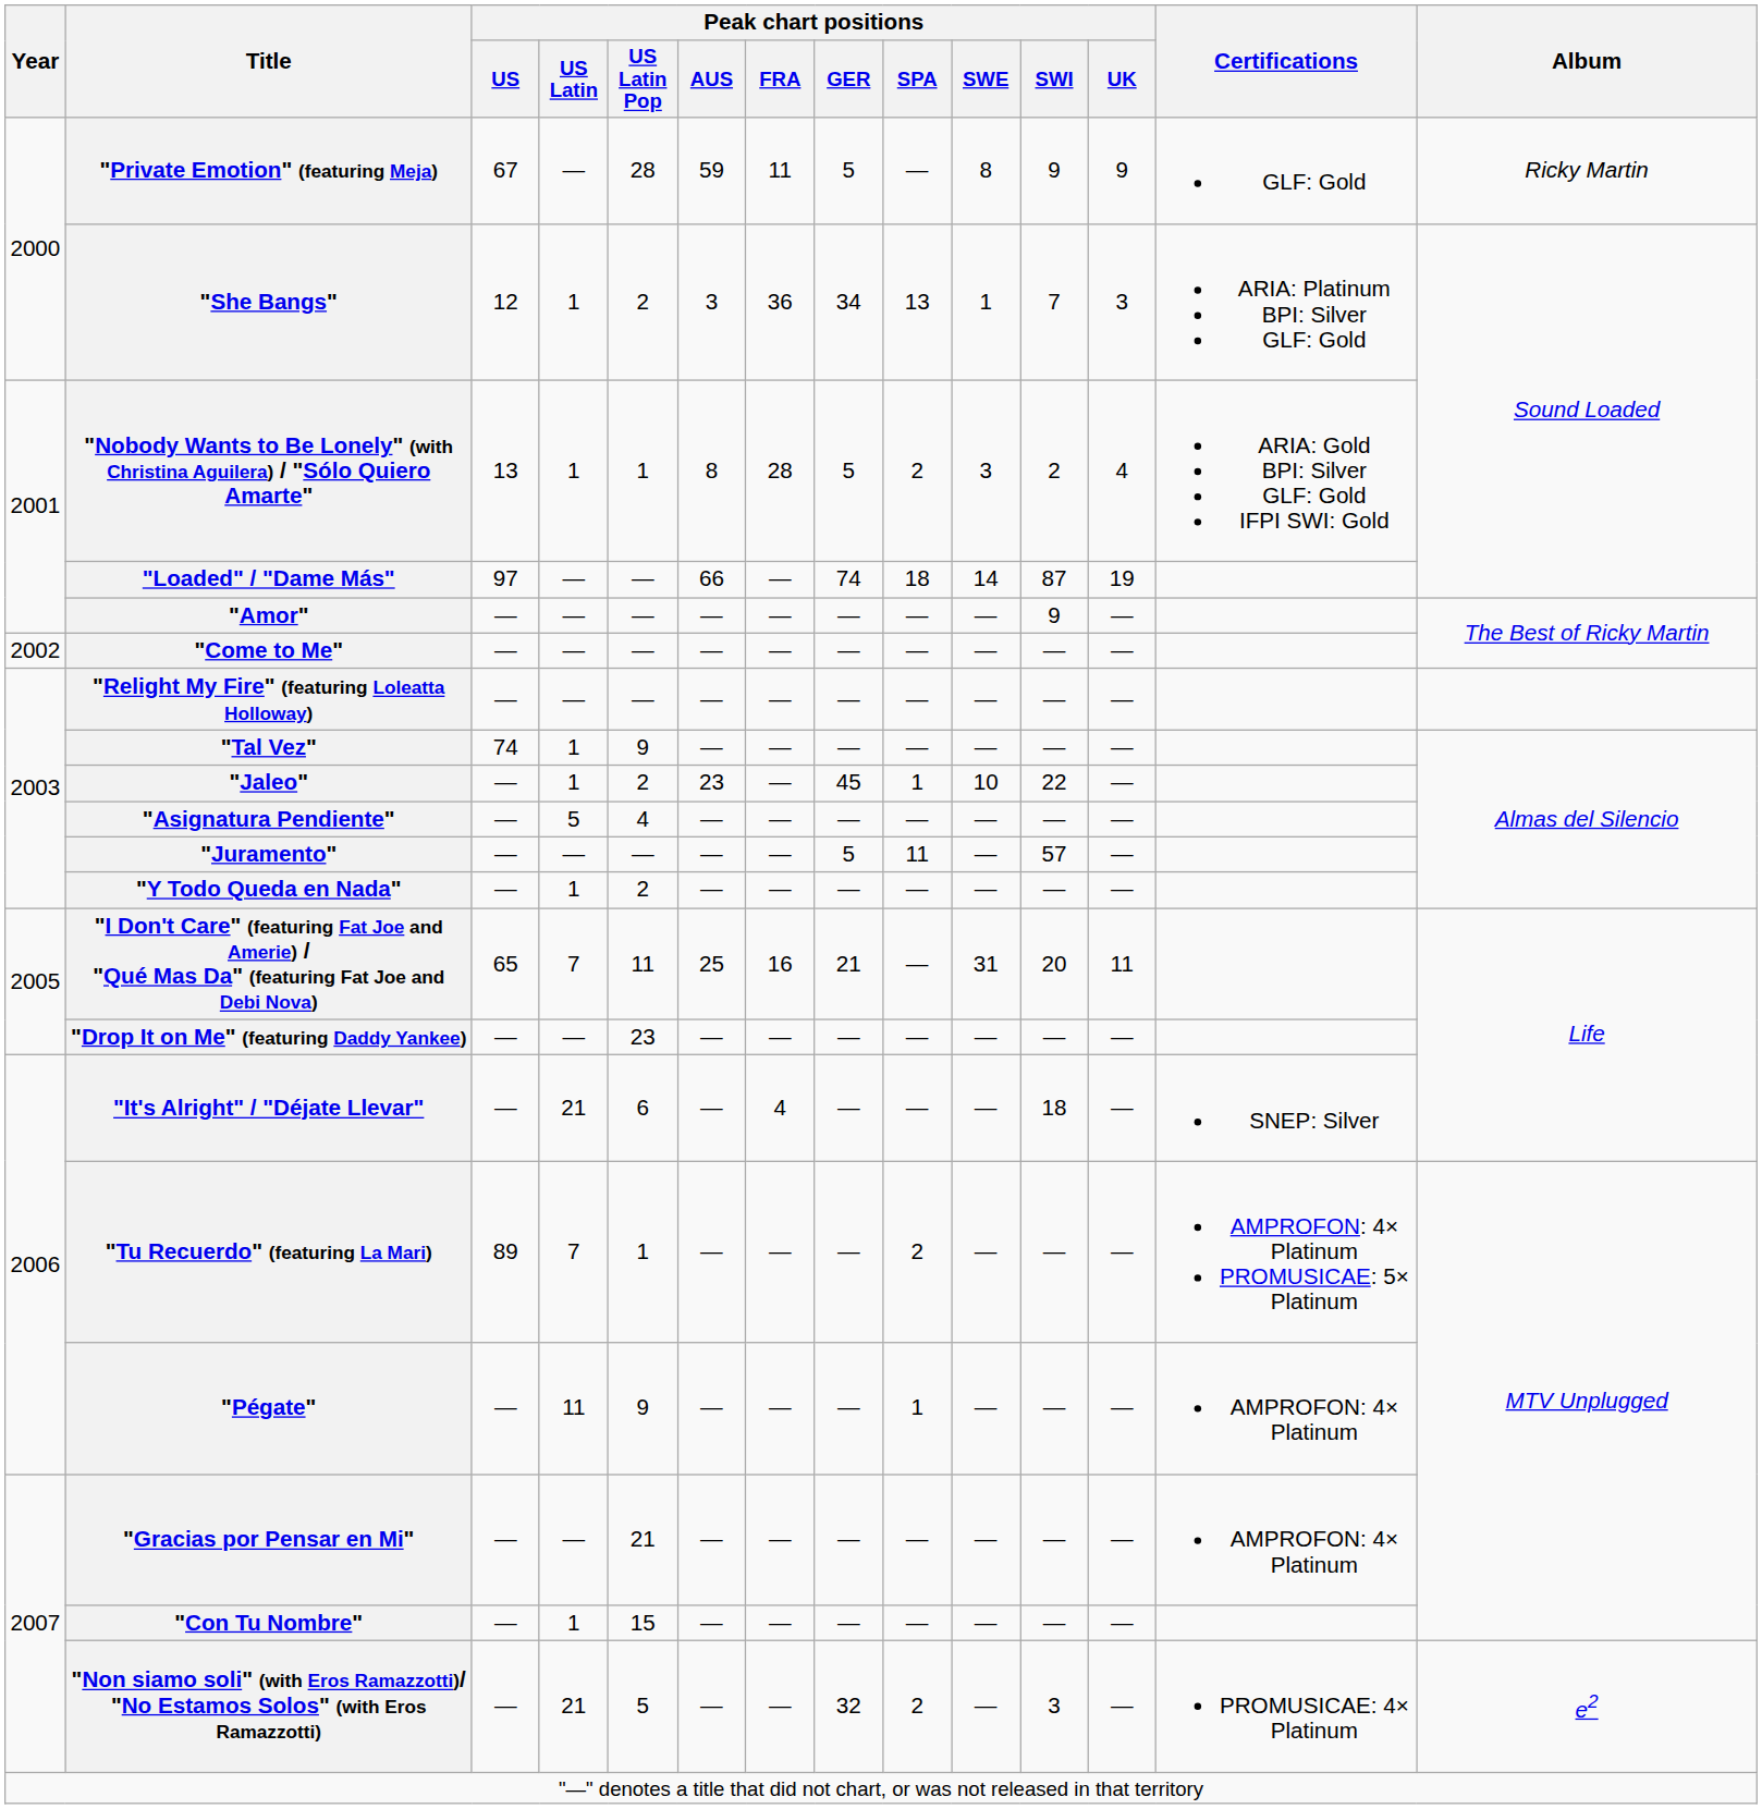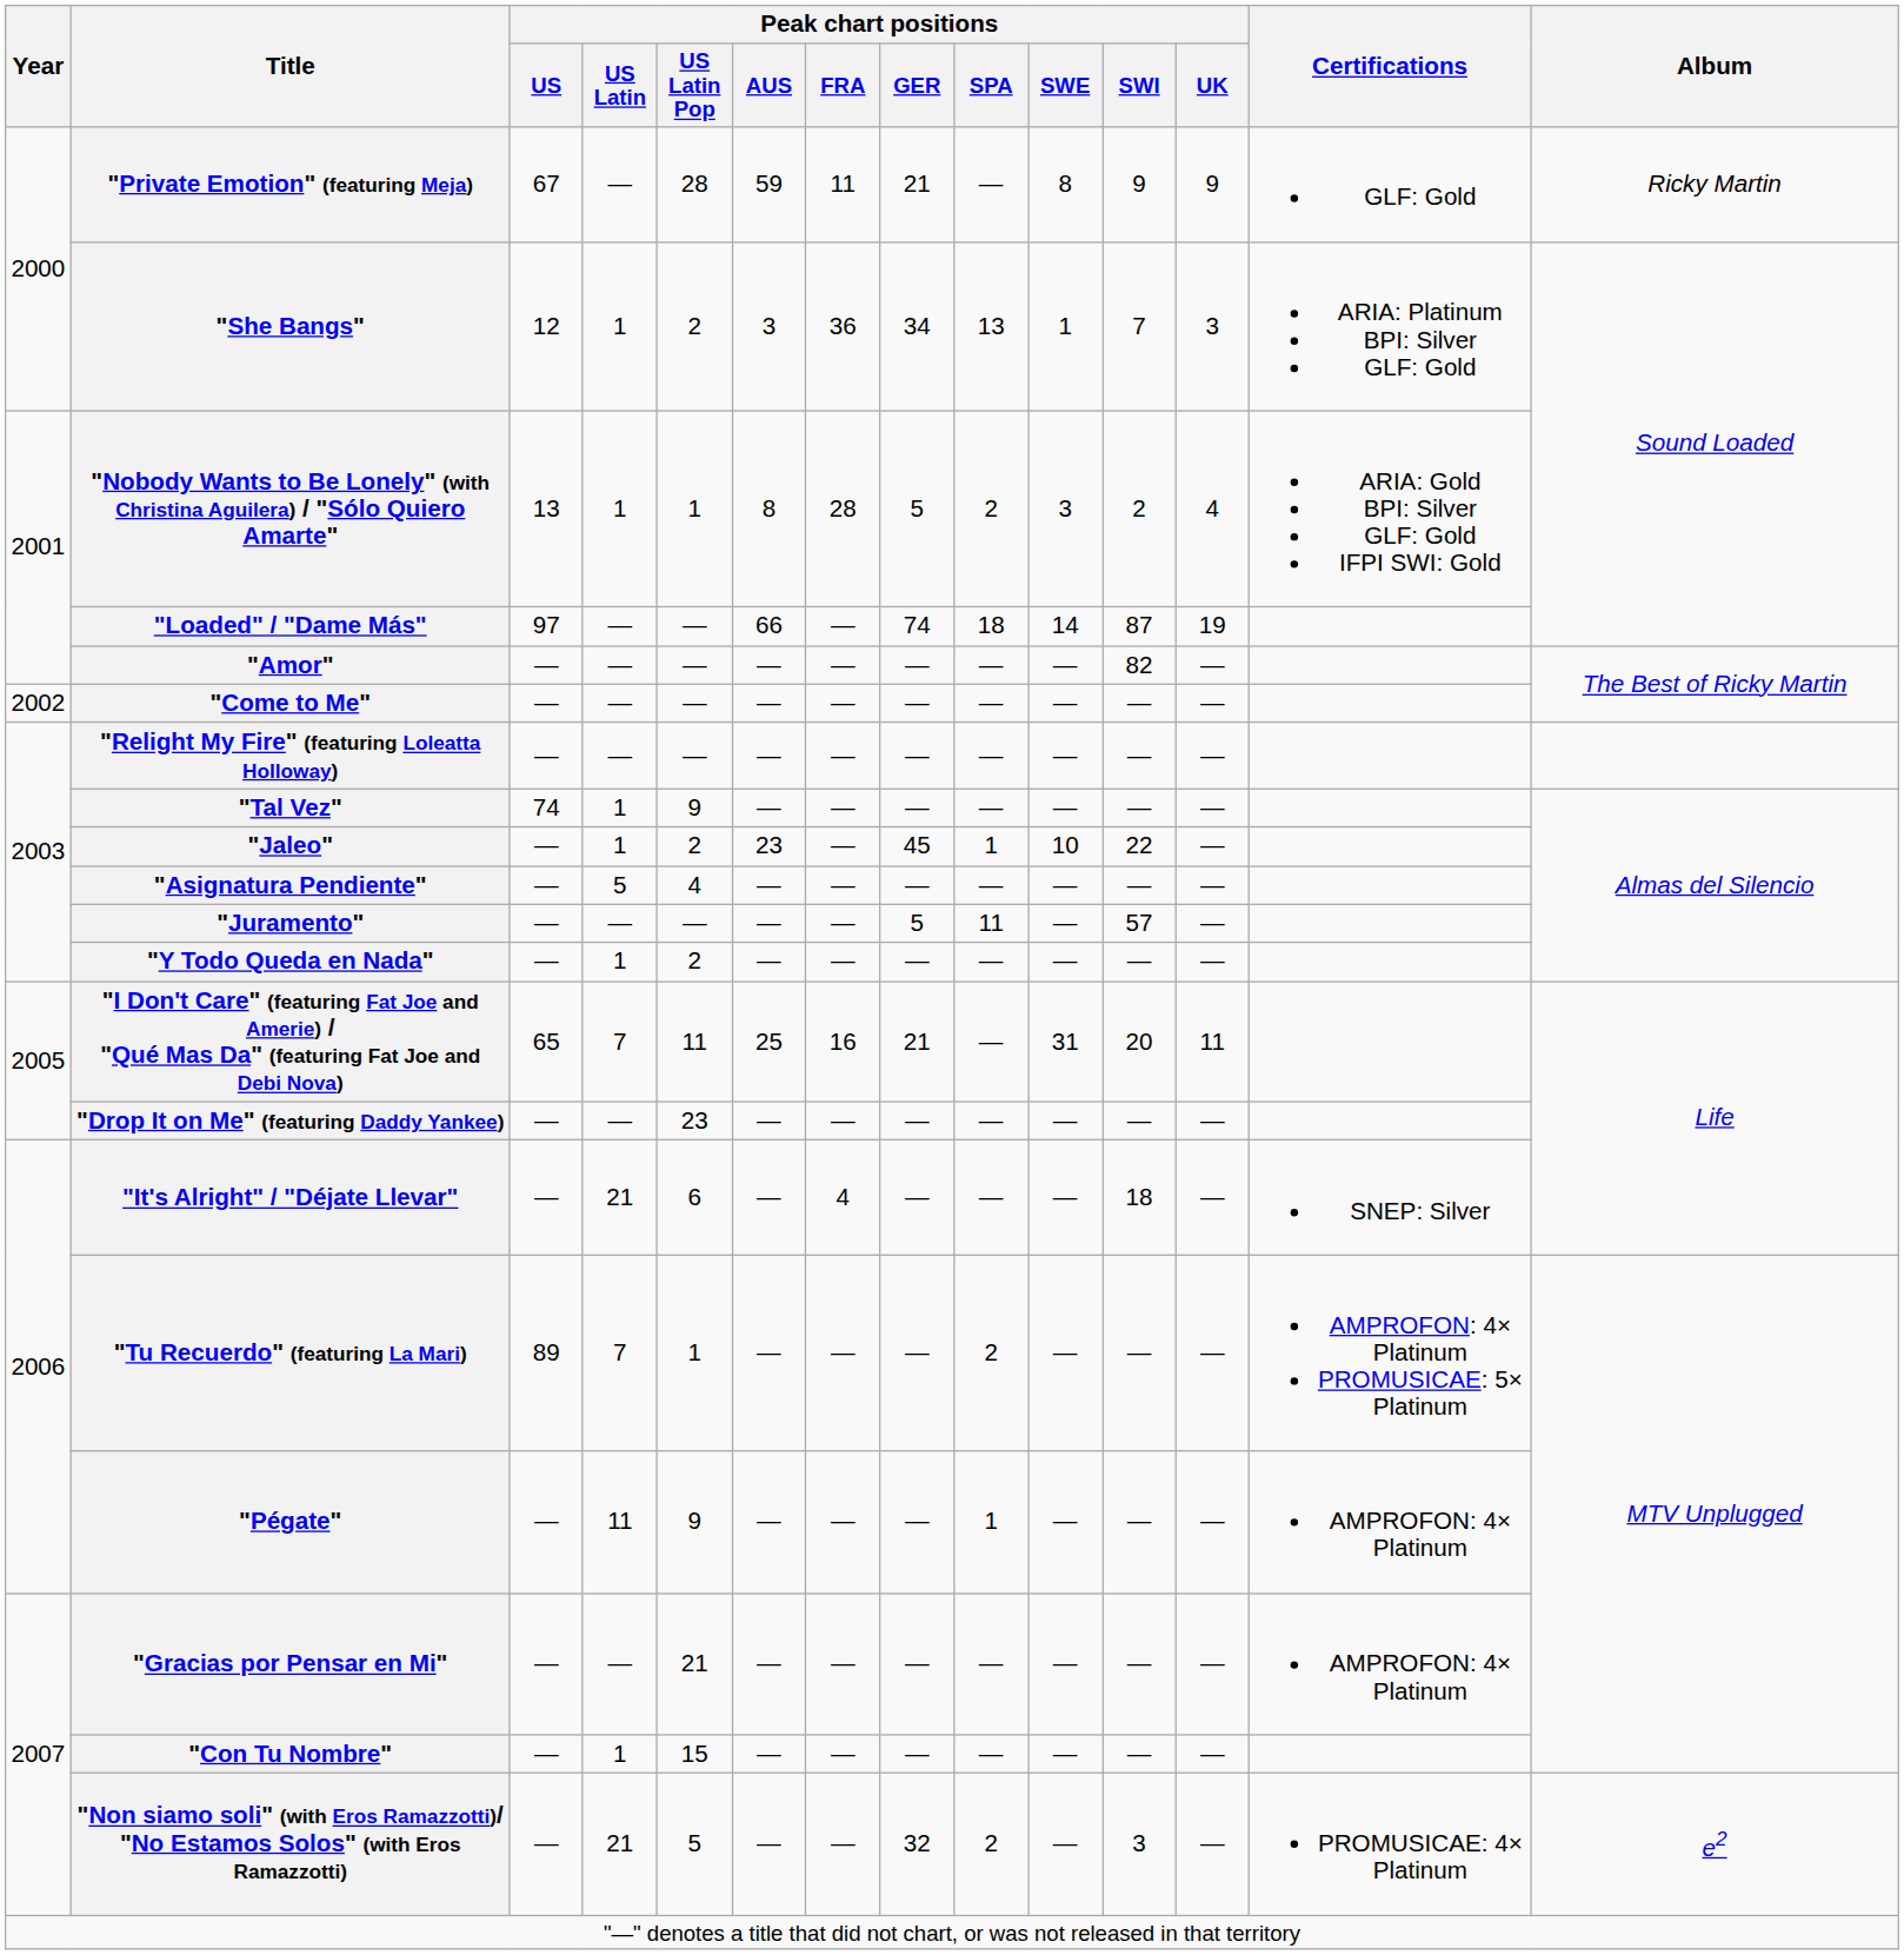 <table class="wikitable plainrowheaders" style="text-align:center">
 <tr>
 <th scope="col" rowspan="2" width="30">Year</th>
 <th scope="col" rowspan="2" width="300">Title</th>
 <th scope="col" colspan="10">Peak chart positions</th>
 <th scope="col" rowspan="2" width="181"><a href='#'>Certifications</a></th>
 <th scope="col" rowspan="2" width="250">Album</th>
 </tr>
 <tr>
 <th scope="col" style="width:3em;font-size:90%;" !width="25"><a href='#'>US</a><br></th>
 <th scope="col" style="width:3em;font-size:90%;" !width="25"><a href='#'>US Latin</a><br></th>
 <th scope="col" style="width:3em;font-size:90%;" !width="25"><a href='#'>US Latin Pop</a><br></th>
 <th scope="col" style="width:3em;font-size:90%;" !width="25"><a href='#'>AUS</a><br></th>
 <th scope="col" style="width:3em;font-size:90%;" !width="25"><a href='#'>FRA</a><br></th>
 <th scope="col" style="width:3em;font-size:90%;" !width="25"><a href='#'>GER</a><br></th>
 <th scope="col" style="width:3em;font-size:90%;" !width="25"><a href='#'>SPA</a><br></th>
 <th scope="col" style="width:3em;font-size:90%;" !width="25"><a href='#'>SWE</a><br></th>
 <th scope="col" style="width:3em;font-size:90%;" !width="25"><a href='#'>SWI</a><br></th>
 <th scope="col" style="width:3em;font-size:90%;" !width="25"><a href='#'>UK</a><br></th>
 </tr>
 <tr>
 <td style="text-align:center;" rowspan="2">2000</td>
 <th scope="row">"<a href='#'>Private Emotion</a>" <small>(featuring <a href='#'>Meja</a>)</small></th>
 <td>67</td>
 <td>—</td>
 <td>28</td>
 <td>59</td>
 <td>11</td>
-<td>5</td>
+<td>21</td>
 <td>—</td>
 <td>8</td>
 <td>9</td>
 <td>9</td>
 <td><br><ul><li>GLF: Gold</li></ul></td>
 <td><em>Ricky Martin</em></td>
 </tr>
 <tr>
 <th scope="row">"<a href='#'>She Bangs</a>"</th>
 <td>12</td>
 <td>1</td>
 <td>2</td>
 <td>3</td>
 <td>36</td>
 <td>34</td>
 <td>13</td>
 <td>1</td>
 <td>7</td>
 <td>3</td>
 <td><br><ul><li>ARIA: Platinum</li><li>BPI: Silver</li><li>GLF: Gold</li></ul></td>
 <td rowspan="3"><em><a href='#'>Sound Loaded</a></em></td>
 </tr>
 <tr>
 <td rowspan="3" style="text-align:center;">2001</td>
 <th scope="row">"<a href='#'>Nobody Wants to Be Lonely</a>" <small>(with <a href='#'>Christina Aguilera</a>)</small> / "<a href='#'>Sólo Quiero Amarte</a>"</th>
 <td>13</td>
 <td>1</td>
 <td>1</td>
 <td>8</td>
 <td>28</td>
 <td>5</td>
 <td>2</td>
 <td>3</td>
 <td>2</td>
 <td>4</td>
 <td><br><ul><li>ARIA: Gold</li><li>BPI: Silver</li><li>GLF: Gold</li><li>IFPI SWI: Gold</li></ul></td>
 </tr>
 <tr>
 <th scope="row"><a href='#'>"Loaded" / "Dame Más"</a></th>
 <td>97</td>
 <td>—</td>
 <td>—</td>
 <td>66</td>
 <td>—</td>
 <td>74</td>
 <td>18</td>
 <td>14</td>
 <td>87</td>
 <td>19</td>
 <td></td>
 </tr>
 <tr>
 <th scope="row">"<a href='#'>Amor</a>"</th>
 <td>—</td>
 <td>—</td>
 <td>—</td>
 <td>—</td>
 <td>—</td>
 <td>—</td>
 <td>—</td>
 <td>—</td>
-<td>9</td>
+<td>82</td>
 <td>—</td>
 <td></td>
 <td rowspan="2"><em><a href='#'>The Best of Ricky Martin</a></em></td>
 </tr>
 <tr>
 <td style="text-align:center;">2002</td>
 <th scope="row">"<a href='#'>Come to Me</a>"</th>
 <td>—</td>
 <td>—</td>
 <td>—</td>
 <td>—</td>
 <td>—</td>
 <td>—</td>
 <td>—</td>
 <td>—</td>
 <td>—</td>
 <td>—</td>
 <td></td>
 </tr>
 <tr>
 <td style="text-align:center;" rowspan="6">2003</td>
 <th scope="row">"<a href='#'>Relight My Fire</a>" <small>(featuring <a href='#'>Loleatta Holloway</a>)</small></th>
 <td>—</td>
 <td>—</td>
 <td>—</td>
 <td>—</td>
 <td>—</td>
 <td>—</td>
 <td>—</td>
 <td>—</td>
 <td>—</td>
 <td>—</td>
 <td></td>
 <td></td>
 </tr>
 <tr>
 <th scope="row">"<a href='#'>Tal Vez</a>"</th>
 <td>74</td>
 <td>1</td>
 <td>9</td>
 <td>—</td>
 <td>—</td>
 <td>—</td>
 <td>—</td>
 <td>—</td>
 <td>—</td>
 <td>—</td>
 <td></td>
 <td rowspan="5"><em><a href='#'>Almas del Silencio</a></em></td>
 </tr>
 <tr>
 <th scope="row">"<a href='#'>Jaleo</a>"</th>
 <td>—</td>
 <td>1</td>
 <td>2</td>
 <td>23</td>
 <td>—</td>
 <td>45</td>
 <td>1</td>
 <td>10</td>
 <td>22</td>
 <td>—</td>
 <td></td>
 </tr>
 <tr>
 <th scope="row">"<a href='#'>Asignatura Pendiente</a>"</th>
 <td>—</td>
 <td>5</td>
 <td>4</td>
 <td>—</td>
 <td>—</td>
 <td>—</td>
 <td>—</td>
 <td>—</td>
 <td>—</td>
 <td>—</td>
 <td></td>
 </tr>
 <tr>
 <th scope="row">"<a href='#'>Juramento</a>"</th>
 <td>—</td>
 <td>—</td>
 <td>—</td>
 <td>—</td>
 <td>—</td>
 <td>5</td>
 <td>11</td>
 <td>—</td>
 <td>57</td>
 <td>—</td>
 <td></td>
 </tr>
 <tr>
 <th scope="row">"<a href='#'>Y Todo Queda en Nada</a>"</th>
 <td>—</td>
 <td>1</td>
 <td>2</td>
 <td>—</td>
 <td>—</td>
 <td>—</td>
 <td>—</td>
 <td>—</td>
 <td>—</td>
 <td>—</td>
 <td></td>
 </tr>
 <tr>
 <td style="text-align:center;" rowspan="2">2005</td>
 <th scope="row">"<a href='#'>I Don't Care</a>" <small>(featuring <a href='#'>Fat Joe</a> and <a href='#'>Amerie</a>)</small> /<br>"<a href='#'>Qué Mas Da</a>" <small>(featuring Fat Joe and <a href='#'>Debi Nova</a>)</small></th>
 <td>65</td>
 <td>7</td>
 <td>11</td>
 <td>25</td>
 <td>16</td>
 <td>21</td>
 <td>—</td>
 <td>31</td>
 <td>20</td>
 <td>11</td>
 <td></td>
 <td rowspan="3"><em><a href='#'>Life</a></em></td>
 </tr>
 <tr>
 <th scope="row">"<a href='#'>Drop It on Me</a>" <small>(featuring <a href='#'>Daddy Yankee</a>)</small></th>
 <td>—</td>
 <td>—</td>
 <td>23</td>
 <td>—</td>
 <td>—</td>
 <td>—</td>
 <td>—</td>
 <td>—</td>
 <td>—</td>
 <td>—</td>
 <td></td>
 </tr>
 <tr>
 <td style="text-align:center;" rowspan="3">2006</td>
 <th scope="row"><a href='#'>"It's Alright" / "Déjate Llevar"</a></th>
 <td>—</td>
 <td>21</td>
 <td>6</td>
 <td>—</td>
 <td>4</td>
 <td>—</td>
 <td>—</td>
 <td>—</td>
 <td>18</td>
 <td>—</td>
 <td><br><ul><li>SNEP: Silver</li></ul></td>
 </tr>
 <tr>
 <th scope="row">"<a href='#'>Tu Recuerdo</a>" <small>(featuring <a href='#'>La Mari</a>)</small></th>
 <td>89</td>
 <td>7</td>
 <td>1</td>
 <td>—</td>
 <td>—</td>
 <td>—</td>
 <td>2</td>
 <td>—</td>
 <td>—</td>
 <td>—</td>
 <td><br><ul><li><a href='#'>AMPROFON</a>: 4× Platinum</li><li><a href='#'>PROMUSICAE</a>: 5× Platinum</li></ul></td>
 <td rowspan="4"><em><a href='#'>MTV Unplugged</a></em></td>
 </tr>
 <tr>
 <th scope="row">"<a href='#'>Pégate</a>"</th>
 <td>—</td>
 <td>11</td>
 <td>9</td>
 <td>—</td>
 <td>—</td>
 <td>—</td>
 <td>1</td>
 <td>—</td>
 <td>—</td>
 <td>—</td>
 <td><br><ul><li>AMPROFON: 4× Platinum</li></ul></td>
 </tr>
 <tr>
 <td rowspan="3" style="text-align:center;">2007</td>
 <th scope="row">"<a href='#'>Gracias por Pensar en Mi</a>"</th>
 <td>—</td>
 <td>—</td>
 <td>21</td>
 <td>—</td>
 <td>—</td>
 <td>—</td>
 <td>—</td>
 <td>—</td>
 <td>—</td>
 <td>—</td>
 <td><br><ul><li>AMPROFON: 4× Platinum</li></ul></td>
 </tr>
 <tr>
 <th scope="row">"<a href='#'>Con Tu Nombre</a>"</th>
 <td>—</td>
 <td>1</td>
 <td>15</td>
 <td>—</td>
 <td>—</td>
 <td>—</td>
 <td>—</td>
 <td>—</td>
 <td>—</td>
 <td>—</td>
 <td></td>
 </tr>
 <tr>
 <th scope="row">"<a href='#'>Non siamo soli</a>" <small>(with <a href='#'>Eros Ramazzotti</a>)</small>/<br> "<a href='#'>No Estamos Solos</a>" <small>(with Eros Ramazzotti)</small></th>
 <td>—</td>
 <td>21</td>
 <td>5</td>
 <td>—</td>
 <td>—</td>
 <td>32</td>
 <td>2</td>
 <td>—</td>
 <td>3</td>
 <td>—</td>
 <td><br><ul><li>PROMUSICAE: 4× Platinum</li></ul></td>
 <td><em><a href='#'>e<sup>2</sup></a></em></td>
 </tr>
 <tr>
 <td colspan="15" style="font-size:90%">"—" denotes a title that did not chart, or was not released in that territory</td>
 </tr>
 </table>
